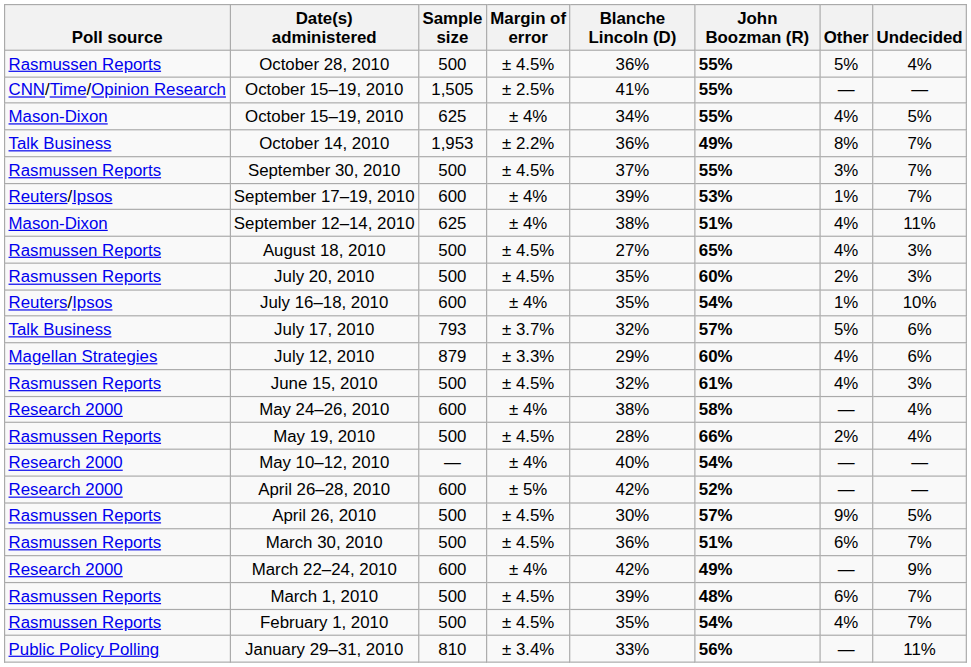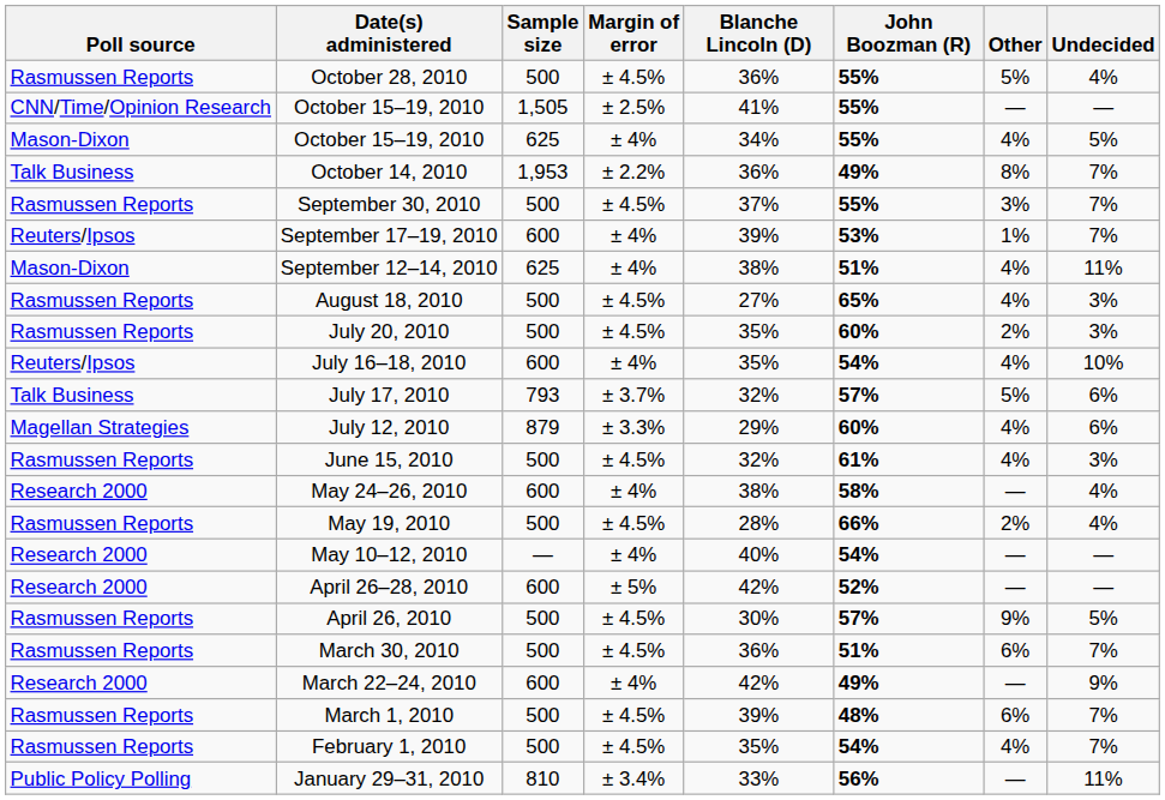 <table class="wikitable" style="font-size:90%;">
 <tr valign= bottom>
 <th>Poll source</th>
 <th>Date(s)<br>administered</th>
 <th>Sample<br>size</th>
 <th>Margin of<br>error</th>
 <th style="width:100px;">Blanche<br>Lincoln (D)</th>
 <th style="width:100px;">John<br>Boozman (R)</th>
 <th>Other</th>
 <th>Undecided</th>
 </tr>
 <tr>
 <td><a href='#'>Rasmussen Reports</a></td>
 <td align=center>October 28, 2010</td>
 <td align=center>500</td>
 <td align=center>± 4.5%</td>
 <td align=center>36%</td>
 <td><strong>55%</strong></td>
 <td align=center>5%</td>
 <td align=center>4%</td>
 </tr>
 <tr>
 <td><a href='#'>CNN</a>/<a href='#'>Time</a>/<a href='#'>Opinion Research</a></td>
 <td align=center>October 15–19, 2010</td>
 <td align=center>1,505</td>
 <td align=center>± 2.5%</td>
 <td align=center>41%</td>
 <td><strong>55%</strong></td>
 <td align=center>—</td>
 <td align=center>—</td>
 </tr>
 <tr>
 <td align=left><a href='#'>Mason-Dixon</a></td>
 <td align=center>October 15–19, 2010</td>
 <td align=center>625</td>
 <td align=center>± 4%</td>
 <td align=center>34%</td>
 <td><strong>55%</strong></td>
 <td align=center>4%</td>
 <td align=center>5%</td>
 </tr>
 <tr>
 <td><a href='#'>Talk Business</a></td>
 <td align=center>October 14, 2010</td>
 <td align=center>1,953</td>
 <td align=center>± 2.2%</td>
 <td align=center>36%</td>
 <td><strong>49%</strong></td>
 <td align=center>8%</td>
 <td align=center>7%</td>
 </tr>
 <tr>
 <td><a href='#'>Rasmussen Reports</a></td>
 <td align=center>September 30, 2010</td>
 <td align=center>500</td>
 <td align=center>± 4.5%</td>
 <td align=center>37%</td>
 <td><strong>55%</strong></td>
 <td align=center>3%</td>
 <td align=center>7%</td>
 </tr>
 <tr>
 <td><a href='#'>Reuters</a>/<a href='#'>Ipsos</a></td>
 <td align=center>September 17–19, 2010</td>
 <td align=center>600</td>
 <td align=center>± 4%</td>
 <td align=center>39%</td>
 <td><strong>53%</strong></td>
 <td align=center>1%</td>
 <td align=center>7%</td>
 </tr>
 <tr>
 <td><a href='#'>Mason-Dixon</a></td>
 <td align=center>September 12–14, 2010</td>
 <td align=center>625</td>
 <td align=center>± 4%</td>
 <td align=center>38%</td>
 <td><strong>51%</strong></td>
 <td align=center>4%</td>
 <td align=center>11%</td>
 </tr>
 <tr>
 <td><a href='#'>Rasmussen Reports</a></td>
 <td align=center>August 18, 2010</td>
 <td align=center>500</td>
 <td align=center>± 4.5%</td>
 <td align=center>27%</td>
 <td><strong>65%</strong></td>
 <td align=center>4%</td>
 <td align=center>3%</td>
 </tr>
 <tr>
 <td><a href='#'>Rasmussen Reports</a></td>
 <td align=center>July 20, 2010</td>
 <td align=center>500</td>
 <td align=center>± 4.5%</td>
 <td align=center>35%</td>
 <td><strong>60%</strong></td>
 <td align=center>2%</td>
 <td align=center>3%</td>
 </tr>
 <tr>
 <td><a href='#'>Reuters</a>/<a href='#'>Ipsos</a></td>
 <td align=center>July 16–18, 2010</td>
 <td align=center>600</td>
 <td align=center>± 4%</td>
 <td align=center>35%</td>
 <td><strong>54%</strong></td>
-<td align=center>1%</td>
+<td align=center>4%</td>
 <td align=center>10%</td>
 </tr>
 <tr>
 <td><a href='#'>Talk Business</a></td>
 <td align=center>July 17, 2010</td>
 <td align=center>793</td>
 <td align=center>± 3.7%</td>
 <td align=center>32%</td>
 <td><strong>57%</strong></td>
 <td align=center>5%</td>
 <td align=center>6%</td>
 </tr>
 <tr>
 <td><a href='#'>Magellan Strategies</a></td>
 <td align=center>July 12, 2010</td>
 <td align=center>879</td>
 <td align=center>± 3.3%</td>
 <td align=center>29%</td>
 <td><strong>60%</strong></td>
 <td align=center>4%</td>
 <td align=center>6%</td>
 </tr>
 <tr>
 <td><a href='#'>Rasmussen Reports</a></td>
 <td align=center>June 15, 2010</td>
 <td align=center>500</td>
 <td align=center>± 4.5%</td>
 <td align=center>32%</td>
 <td><strong>61%</strong></td>
 <td align=center>4%</td>
 <td align=center>3%</td>
 </tr>
 <tr>
 <td><a href='#'>Research 2000</a></td>
 <td align=center>May 24–26, 2010</td>
 <td align=center>600</td>
 <td align=center>± 4%</td>
 <td align=center>38%</td>
 <td><strong>58%</strong></td>
 <td align=center>—</td>
 <td align=center>4%</td>
 </tr>
 <tr>
 <td><a href='#'>Rasmussen Reports</a></td>
 <td align=center>May 19, 2010</td>
 <td align=center>500</td>
 <td align=center>± 4.5%</td>
 <td align=center>28%</td>
 <td><strong>66%</strong></td>
 <td align=center>2%</td>
 <td align=center>4%</td>
 </tr>
 <tr>
 <td><a href='#'>Research 2000</a></td>
 <td align=center>May 10–12, 2010</td>
 <td align=center>—</td>
 <td align=center>± 4%</td>
 <td align=center>40%</td>
 <td><strong>54%</strong></td>
 <td align=center>—</td>
 <td align=center>—</td>
 </tr>
 <tr>
 <td><a href='#'>Research 2000</a></td>
 <td align=center>April 26–28, 2010</td>
 <td align=center>600</td>
 <td align=center>± 5%</td>
 <td align=center>42%</td>
 <td><strong>52%</strong></td>
 <td align=center>—</td>
 <td align=center>—</td>
 </tr>
 <tr>
 <td><a href='#'>Rasmussen Reports</a></td>
 <td align=center>April 26, 2010</td>
 <td align=center>500</td>
 <td align=center>± 4.5%</td>
 <td align=center>30%</td>
 <td><strong>57%</strong></td>
 <td align=center>9%</td>
 <td align=center>5%</td>
 </tr>
 <tr>
 <td><a href='#'>Rasmussen Reports</a></td>
 <td align=center>March 30, 2010</td>
 <td align=center>500</td>
 <td align=center>± 4.5%</td>
 <td align=center>36%</td>
 <td><strong>51%</strong></td>
 <td align=center>6%</td>
 <td align=center>7%</td>
 </tr>
 <tr>
 <td><a href='#'>Research 2000</a></td>
 <td align=center>March 22–24, 2010</td>
 <td align=center>600</td>
 <td align=center>± 4%</td>
 <td align=center>42%</td>
 <td><strong>49%</strong></td>
 <td align=center>—</td>
 <td align=center>9%</td>
 </tr>
 <tr>
 <td><a href='#'>Rasmussen Reports</a></td>
 <td align=center>March 1, 2010</td>
 <td align=center>500</td>
 <td align=center>± 4.5%</td>
 <td align=center>39%</td>
 <td><strong>48%</strong></td>
 <td align=center>6%</td>
 <td align=center>7%</td>
 </tr>
 <tr>
 <td><a href='#'>Rasmussen Reports</a></td>
 <td align=center>February 1, 2010</td>
 <td align=center>500</td>
 <td align=center>± 4.5%</td>
 <td align=center>35%</td>
 <td><strong>54%</strong></td>
 <td align=center>4%</td>
 <td align=center>7%</td>
 </tr>
 <tr>
 <td><a href='#'>Public Policy Polling</a></td>
 <td align=center>January 29–31, 2010</td>
 <td align=center>810</td>
 <td align=center>± 3.4%</td>
 <td align=center>33%</td>
 <td><strong>56%</strong></td>
 <td align=center>—</td>
 <td align=center>11%</td>
 </tr>
 </table>
